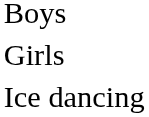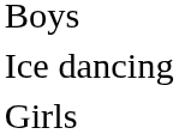 <table>
 <tr>
 <td>Boys</td>
+<td></td>
+<td></td>
+<td></td>
+</tr>
+<tr>
+<td>Ice dancing</td>
 <td></td>
 <td></td>
 <td></td>
 </tr>
 <tr>
 <td>Girls</td>
 <td></td>
 <td></td>
 <td></td>
 </tr>
-<tr>
-<td>Ice dancing</td>
-<td></td>
-<td></td>
-<td></td>
-</tr>
 </table>
